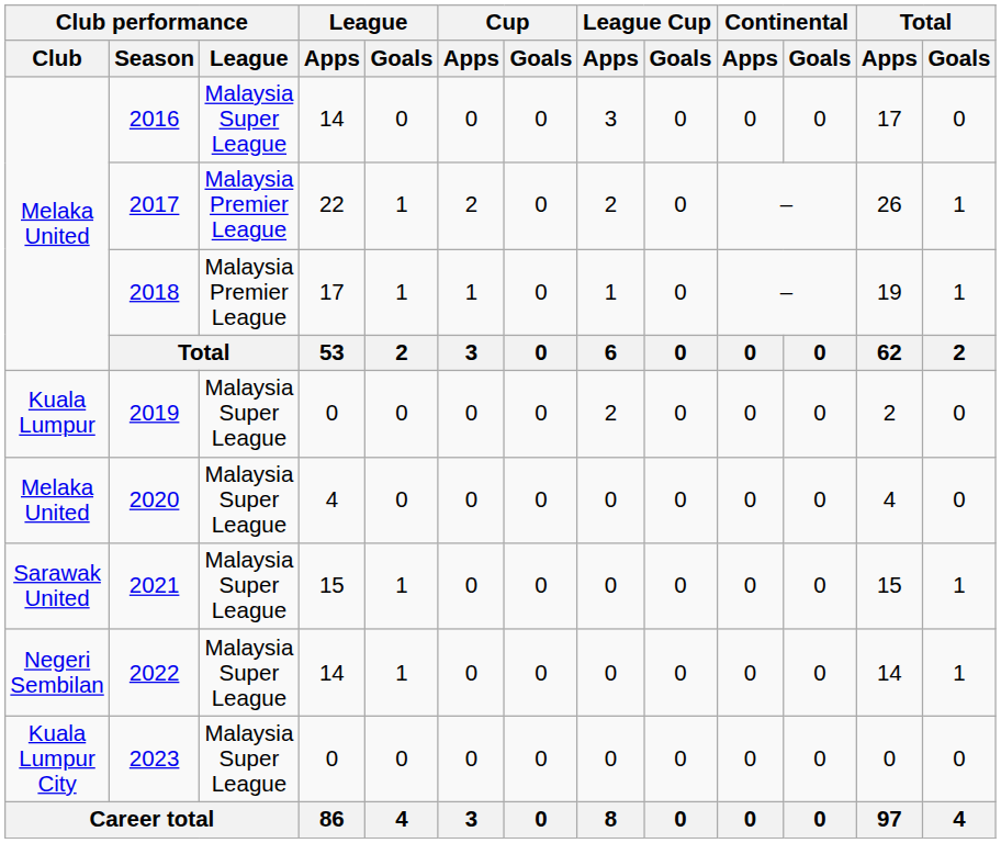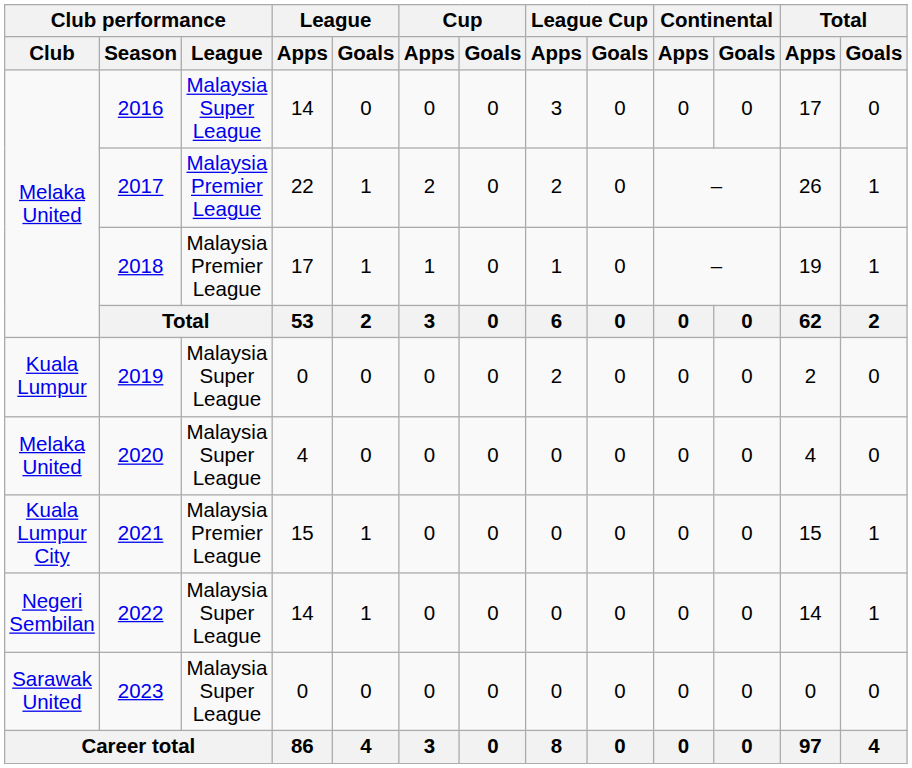 <table class=wikitable style="text-align: center;">
 <tr>
 <th colspan=3>Club performance</th>
 <th colspan=2>League</th>
 <th colspan=2>Cup</th>
 <th colspan=2>League Cup</th>
 <th colspan=2>Continental</th>
 <th colspan=2>Total</th>
 </tr>
 <tr>
 <th>Club</th>
 <th>Season</th>
 <th>League</th>
 <th>Apps</th>
 <th>Goals</th>
 <th>Apps</th>
 <th>Goals</th>
 <th>Apps</th>
 <th>Goals</th>
 <th>Apps</th>
 <th>Goals</th>
 <th>Apps</th>
 <th>Goals</th>
 </tr>
 <tr>
 <td rowspan=4><a href='#'>Melaka United</a></td>
 <td><a href='#'>2016</a></td>
 <td><a href='#'>Malaysia Super League</a></td>
 <td>14</td>
 <td>0</td>
 <td>0</td>
 <td>0</td>
 <td>3</td>
 <td>0</td>
 <td>0</td>
 <td>0</td>
 <td>17</td>
 <td>0</td>
 </tr>
 <tr>
 <td><a href='#'>2017</a></td>
 <td><a href='#'>Malaysia Premier League</a></td>
 <td>22</td>
 <td>1</td>
 <td>2</td>
 <td>0</td>
 <td>2</td>
 <td>0</td>
 <td colspan="2">–</td>
 <td>26</td>
 <td>1</td>
 </tr>
 <tr>
 <td><a href='#'>2018</a></td>
 <td>Malaysia Premier League</td>
 <td>17</td>
 <td>1</td>
 <td>1</td>
 <td>0</td>
 <td>1</td>
 <td>0</td>
 <td colspan="2">–</td>
 <td>19</td>
 <td>1</td>
 </tr>
 <tr>
 <th colspan=2>Total</th>
 <th>53</th>
 <th>2</th>
 <th>3</th>
 <th>0</th>
 <th>6</th>
 <th>0</th>
 <th>0</th>
 <th>0</th>
 <th>62</th>
 <th>2</th>
 </tr>
 <tr>
 <td rowspan=1><a href='#'>Kuala Lumpur</a></td>
 <td><a href='#'>2019</a></td>
 <td>Malaysia Super League</td>
 <td>0</td>
 <td>0</td>
 <td>0</td>
 <td>0</td>
 <td>2</td>
 <td>0</td>
 <td>0</td>
 <td>0</td>
 <td>2</td>
 <td>0</td>
 </tr>
 <tr>
 <td rowspan=1><a href='#'>Melaka United</a></td>
 <td><a href='#'>2020</a></td>
 <td>Malaysia Super League</td>
 <td>4</td>
 <td>0</td>
 <td>0</td>
 <td>0</td>
 <td>0</td>
 <td>0</td>
 <td>0</td>
 <td>0</td>
 <td>4</td>
 <td>0</td>
 </tr>
 <tr>
-<td rowspan=1><a href='#'>Sarawak United</a></td>
+<td rowspan=1><a href='#'>Kuala Lumpur City</a></td>
 <td><a href='#'>2021</a></td>
-<td>Malaysia Super League</td>
+<td>Malaysia Premier League</td>
 <td>15</td>
 <td>1</td>
 <td>0</td>
 <td>0</td>
 <td>0</td>
 <td>0</td>
 <td>0</td>
 <td>0</td>
 <td>15</td>
 <td>1</td>
 </tr>
 <tr>
 <td rowspan=1><a href='#'>Negeri Sembilan</a></td>
 <td><a href='#'>2022</a></td>
 <td>Malaysia Super League</td>
 <td>14</td>
 <td>1</td>
 <td>0</td>
 <td>0</td>
 <td>0</td>
 <td>0</td>
 <td>0</td>
 <td>0</td>
 <td>14</td>
 <td>1</td>
 </tr>
 <tr>
-<td rowspan=1><a href='#'>Kuala Lumpur City</a></td>
+<td rowspan=1><a href='#'>Sarawak United</a></td>
 <td><a href='#'>2023</a></td>
 <td>Malaysia Super League</td>
 <td>0</td>
 <td>0</td>
 <td>0</td>
 <td>0</td>
 <td>0</td>
 <td>0</td>
 <td>0</td>
 <td>0</td>
 <td>0</td>
 <td>0</td>
 </tr>
 <tr>
 <th colspan=3>Career total</th>
 <th>86</th>
 <th>4</th>
 <th>3</th>
 <th>0</th>
 <th>8</th>
 <th>0</th>
 <th>0</th>
 <th>0</th>
 <th>97</th>
 <th>4</th>
 </tr>
 </table>
